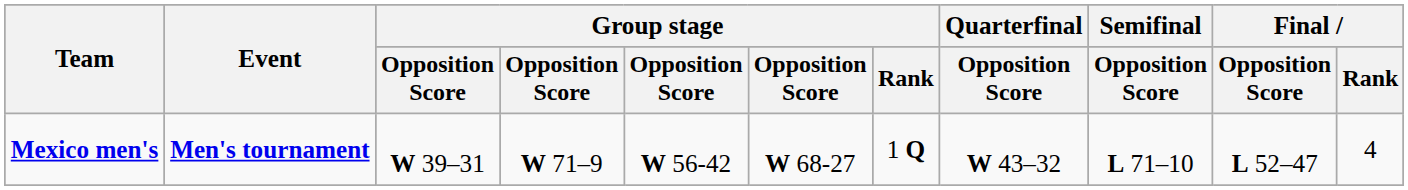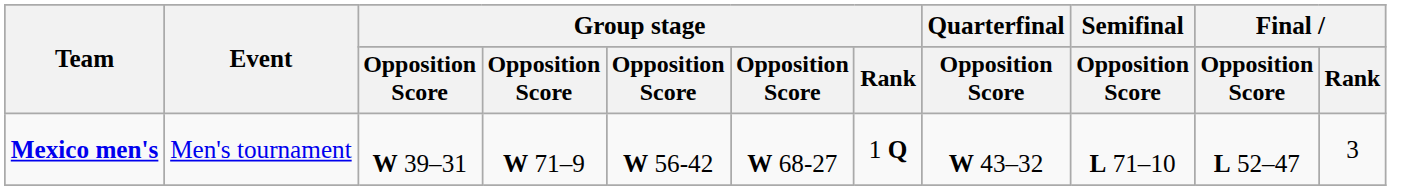 <table class=wikitable style=font-size:90%;text-align:center>
 <tr>
 <th rowspan=2>Team</th>
 <th rowspan=2>Event</th>
 <th colspan=5>Group stage</th>
 <th>Quarterfinal</th>
 <th>Semifinal</th>
 <th colspan=2>Final / </th>
 </tr>
 <tr style=font-size:95%>
 <th>Opposition<br>Score</th>
 <th>Opposition<br>Score</th>
 <th>Opposition<br>Score</th>
 <th>Opposition<br>Score</th>
 <th>Rank</th>
 <th>Opposition<br>Score</th>
 <th>Opposition<br>Score</th>
 <th>Opposition<br>Score</th>
 <th>Rank</th>
 </tr>
 <tr>
 <td align=left><a href='#'><strong>Mexico men's</strong></a></td>
-<td align=left><strong><a href='#'>Men's tournament</a></strong></td>
+<td align=left><a href='#'>Men's tournament</a></td>
 <td><br><strong>W</strong> 39–31</td>
 <td><br><strong>W</strong> 71–9</td>
 <td><br><strong>W</strong> 56-42</td>
 <td><br><strong>W</strong> 68-27</td>
 <td>1 <strong>Q</strong></td>
 <td><br><strong>W</strong> 43–32</td>
 <td><br><strong>L</strong> 71–10</td>
 <td><br><strong>L</strong> 52–47</td>
-<td>4</td>
+<td>3</td>
 </tr>
 </table>
